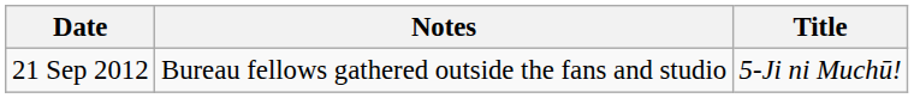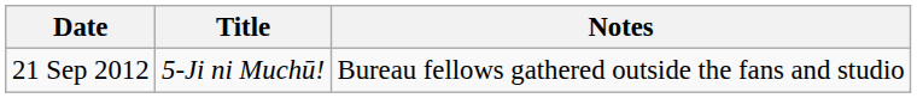 <table class="wikitable">
 <tr>
 <th>Date</th>
+<th>Title</th>
 <th>Notes</th>
-<th>Title</th>
 </tr>
 <tr>
 <td>21 Sep 2012</td>
+<td><em>5-Ji ni Muchū!</em></td>
 <td>Bureau fellows gathered outside the fans and studio</td>
-<td><em>5-Ji ni Muchū!</em></td>
 </tr>
 </table>
